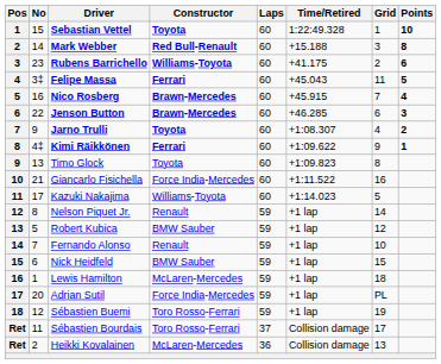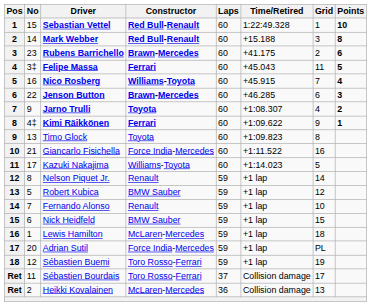 <table class="wikitable" style="font-size: 85%">
 <tr>
 <th>Pos</th>
 <th>No</th>
 <th>Driver</th>
 <th>Constructor</th>
 <th>Laps</th>
 <th>Time/Retired</th>
 <th>Grid</th>
 <th>Points</th>
 </tr>
 <tr>
 <th>1</th>
 <td>15</td>
 <td> <strong><a href='#'>Sebastian Vettel</a></strong></td>
-<td><strong><a href='#'>Toyota</a></strong></td>
+<td><strong><a href='#'>Red Bull</a>-<a href='#'>Renault</a></strong></td>
 <td>60</td>
 <td>1:22:49.328</td>
 <td>1</td>
 <td><strong>10</strong></td>
 </tr>
 <tr>
 <th>2</th>
 <td>14</td>
 <td> <strong><a href='#'>Mark Webber</a></strong></td>
 <td><strong><a href='#'>Red Bull</a>-<a href='#'>Renault</a></strong></td>
 <td>60</td>
 <td>+15.188</td>
 <td>3</td>
 <td><strong>8</strong></td>
 </tr>
 <tr>
 <th>3</th>
 <td>23</td>
 <td> <strong><a href='#'>Rubens Barrichello</a></strong></td>
-<td><strong><a href='#'>Williams</a>-<a href='#'>Toyota</a></strong></td>
+<td><strong><a href='#'>Brawn</a>-<a href='#'>Mercedes</a></strong></td>
 <td>60</td>
 <td>+41.175</td>
 <td>2</td>
 <td><strong>6</strong></td>
 </tr>
 <tr>
 <th>4</th>
 <td>3‡</td>
 <td> <strong><a href='#'>Felipe Massa</a></strong></td>
 <td><strong><a href='#'>Ferrari</a></strong></td>
 <td>60</td>
 <td>+45.043</td>
 <td>11</td>
 <td><strong>5</strong></td>
 </tr>
 <tr>
 <th>5</th>
 <td>16</td>
 <td> <strong><a href='#'>Nico Rosberg</a></strong></td>
-<td><strong><a href='#'>Brawn</a>-<a href='#'>Mercedes</a></strong></td>
+<td><strong><a href='#'>Williams</a>-<a href='#'>Toyota</a></strong></td>
 <td>60</td>
 <td>+45.915</td>
 <td>7</td>
 <td><strong>4</strong></td>
 </tr>
 <tr>
 <th>6</th>
 <td>22</td>
 <td> <strong><a href='#'>Jenson Button</a></strong></td>
 <td><strong><a href='#'>Brawn</a>-<a href='#'>Mercedes</a></strong></td>
 <td>60</td>
 <td>+46.285</td>
 <td>6</td>
 <td><strong>3</strong></td>
 </tr>
 <tr>
 <th>7</th>
 <td>9</td>
 <td> <strong><a href='#'>Jarno Trulli</a></strong></td>
 <td><strong><a href='#'>Toyota</a></strong></td>
 <td>60</td>
 <td>+1:08.307</td>
 <td>4</td>
 <td><strong>2</strong></td>
 </tr>
 <tr>
 <th>8</th>
 <td>4‡</td>
 <td> <strong><a href='#'>Kimi Räikkönen</a></strong></td>
 <td><strong><a href='#'>Ferrari</a></strong></td>
 <td>60</td>
 <td>+1:09.622</td>
 <td>9</td>
 <td><strong>1</strong></td>
 </tr>
 <tr>
 <th>9</th>
 <td>13</td>
 <td> <a href='#'>Timo Glock</a></td>
 <td><a href='#'>Toyota</a></td>
 <td>60</td>
 <td>+1:09.823</td>
 <td>8</td>
 <td></td>
 </tr>
 <tr>
 <th>10</th>
 <td>21</td>
 <td> <a href='#'>Giancarlo Fisichella</a></td>
 <td><a href='#'>Force India</a>-<a href='#'>Mercedes</a></td>
 <td>60</td>
 <td>+1:11.522</td>
 <td>16</td>
 <td></td>
 </tr>
 <tr>
 <th>11</th>
 <td>17</td>
 <td> <a href='#'>Kazuki Nakajima</a></td>
 <td><a href='#'>Williams</a>-<a href='#'>Toyota</a></td>
 <td>60</td>
 <td>+1:14.023</td>
 <td>5</td>
 <td></td>
 </tr>
 <tr>
 <th>12</th>
 <td>8</td>
 <td> <a href='#'>Nelson Piquet Jr.</a></td>
 <td><a href='#'>Renault</a></td>
 <td>59</td>
 <td>+1 lap</td>
 <td>14</td>
 <td></td>
 </tr>
 <tr>
 <th>13</th>
 <td>5</td>
 <td> <a href='#'>Robert Kubica</a></td>
 <td><a href='#'>BMW Sauber</a></td>
 <td>59</td>
 <td>+1 lap</td>
 <td>12</td>
 <td></td>
 </tr>
 <tr>
 <th>14</th>
 <td>7</td>
 <td> <a href='#'>Fernando Alonso</a></td>
 <td><a href='#'>Renault</a></td>
 <td>59</td>
 <td>+1 lap</td>
 <td>10</td>
 <td></td>
 </tr>
 <tr>
 <th>15</th>
 <td>6</td>
 <td> <a href='#'>Nick Heidfeld</a></td>
 <td><a href='#'>BMW Sauber</a></td>
 <td>59</td>
 <td>+1 lap</td>
 <td>15</td>
 <td></td>
 </tr>
 <tr>
 <th>16</th>
 <td>1</td>
 <td> <a href='#'>Lewis Hamilton</a></td>
 <td><a href='#'>McLaren</a>-<a href='#'>Mercedes</a></td>
 <td>59</td>
 <td>+1 lap</td>
 <td>18</td>
 <td></td>
 </tr>
 <tr>
 <th>17</th>
 <td>20</td>
 <td> <a href='#'>Adrian Sutil</a></td>
 <td><a href='#'>Force India</a>-<a href='#'>Mercedes</a></td>
 <td>59</td>
 <td>+1 lap</td>
 <td>PL</td>
 <td></td>
 </tr>
 <tr>
 <th>18</th>
 <td>12</td>
 <td> <a href='#'>Sébastien Buemi</a></td>
 <td><a href='#'>Toro Rosso</a>-<a href='#'>Ferrari</a></td>
 <td>59</td>
 <td>+1 lap</td>
 <td>19</td>
 <td></td>
 </tr>
 <tr>
 <th>Ret</th>
 <td>11</td>
 <td> <a href='#'>Sébastien Bourdais</a></td>
 <td><a href='#'>Toro Rosso</a>-<a href='#'>Ferrari</a></td>
 <td>37</td>
 <td>Collision damage</td>
 <td>17</td>
 <td></td>
 </tr>
 <tr>
 <th>Ret</th>
 <td>2</td>
 <td> <a href='#'>Heikki Kovalainen</a></td>
 <td><a href='#'>McLaren</a>-<a href='#'>Mercedes</a></td>
 <td>36</td>
 <td>Collision damage</td>
 <td>13</td>
 <td></td>
 </tr>
 <tr>
 <th colspan="8"></th>
 </tr>
 </table>
